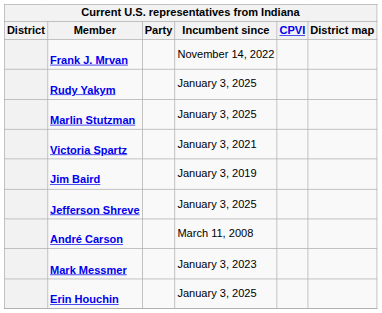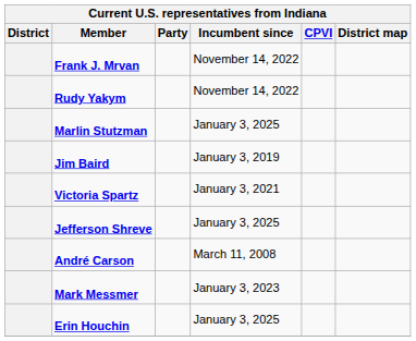 <table class="wikitable sticky-header-multi sortable">
 <tr>
 <th colspan=6>Current U.S. representatives from Indiana</th>
 </tr>
 <tr>
 <th>District</th>
 <th>Member<br></th>
 <th>Party</th>
 <th data-sort-type="date">Incumbent since</th>
 <th data-sort-type="number"><a href='#'>CPVI</a><br></th>
 <th class="unsortable">District map</th>
 </tr>
 <tr>
 <th></th>
 <td data-sort-value="Mrvan, Frank J."><br><strong><a href='#'>Frank J. Mrvan</a></strong><br></td>
 <td></td>
 <td>November 14, 2022</td>
 <td></td>
 <td></td>
 </tr>
 <tr>
 <th></th>
 <td data-sort-value="Yakym, Rudy"><br><strong><a href='#'>Rudy Yakym</a></strong><br></td>
 <td></td>
-<td>January 3, 2025</td>
+<td>November 14, 2022</td>
 <td></td>
 <td></td>
 </tr>
 <tr>
 <th></th>
 <td data-sort-value="Stutzman, Marlin"><br><strong><a href='#'>Marlin Stutzman</a></strong><br></td>
 <td></td>
 <td>January 3, 2025</td>
 <td></td>
 <td></td>
 </tr>
 <tr>
 <th></th>
-<td data-sort-value="Spartz, Victoria"><br><strong><a href='#'>Victoria Spartz</a></strong><br></td>
+<td data-sort-value="Baird, Jim"><br><strong><a href='#'>Jim Baird</a></strong><br></td>
 <td></td>
-<td>January 3, 2021</td>
+<td>January 3, 2019</td>
 <td></td>
 <td></td>
 </tr>
 <tr>
 <th></th>
-<td data-sort-value="Baird, Jim"><br><strong><a href='#'>Jim Baird</a></strong><br></td>
+<td data-sort-value="Spartz, Victoria"><br><strong><a href='#'>Victoria Spartz</a></strong><br></td>
 <td></td>
-<td>January 3, 2019</td>
+<td>January 3, 2021</td>
 <td></td>
 <td></td>
 </tr>
 <tr>
 <th></th>
 <td data-sort-value="Shreve, Jefferson"><br><strong><a href='#'>Jefferson Shreve</a></strong><br></td>
 <td></td>
 <td>January 3, 2025</td>
 <td></td>
 <td></td>
 </tr>
 <tr>
 <th></th>
 <td data-sort-value="Carson, André"><br><strong><a href='#'>André Carson</a></strong><br></td>
 <td></td>
 <td>March 11, 2008</td>
 <td></td>
 <td></td>
 </tr>
 <tr>
 <th></th>
 <td data-sort-value="Messmer, Mark"><br><strong><a href='#'>Mark Messmer</a></strong><br></td>
 <td></td>
 <td>January 3, 2023</td>
 <td></td>
 <td></td>
 </tr>
 <tr>
 <th></th>
 <td data-sort-value="Houchin, Erin"><br><strong><a href='#'>Erin Houchin</a></strong><br></td>
 <td></td>
 <td>January 3, 2025</td>
 <td></td>
 <td></td>
 </tr>
 <tr>
 </tr>
 </table>
